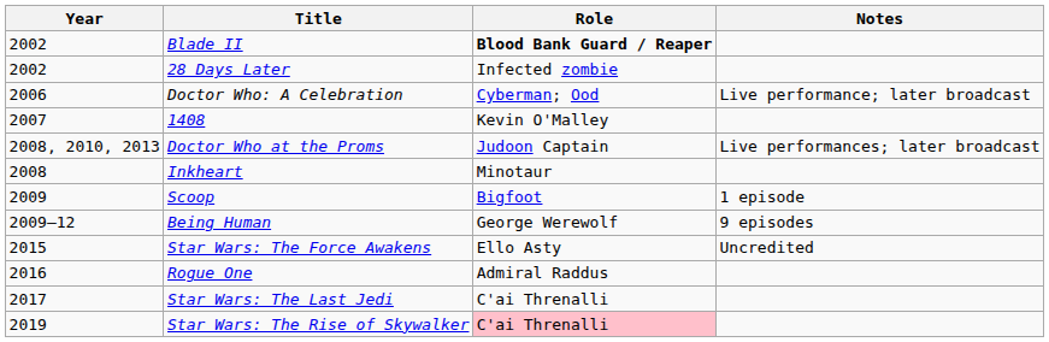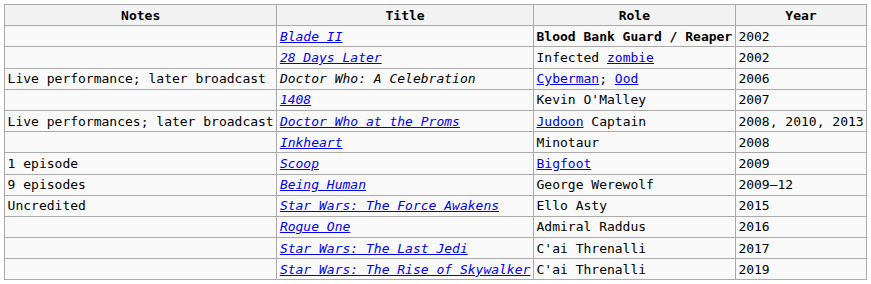 <table class="wikitable">
 <tr style="background:#ccc; text-align:center;">
-<th>Year</th>
+<th>Notes</th>
 <th>Title</th>
 <th>Role</th>
-<th>Notes</th>
+<th>Year</th>
 </tr>
 <tr>
-<td>2002</td>
+<td></td>
 <td><em><a href='#'>Blade II</a></em></td>
 <td><strong>Blood Bank Guard / Reaper</strong></td>
-<td></td>
+<td>2002</td>
 </tr>
 <tr>
-<td>2002</td>
+<td></td>
 <td><em><a href='#'>28 Days Later</a></em></td>
 <td>Infected <a href='#'>zombie</a></td>
-<td></td>
+<td>2002</td>
 </tr>
 <tr>
-<td>2006</td>
+<td>Live performance; later broadcast</td>
 <td><em>Doctor Who: A Celebration</em></td>
 <td><a href='#'>Cyberman</a>; <a href='#'>Ood</a></td>
-<td>Live performance; later broadcast</td>
+<td>2006</td>
 </tr>
 <tr>
-<td>2007</td>
+<td></td>
 <td><em><a href='#'>1408</a></em></td>
 <td>Kevin O'Malley</td>
-<td></td>
+<td>2007</td>
 </tr>
 <tr>
-<td>2008, 2010, 2013</td>
+<td>Live performances; later broadcast</td>
 <td><em><a href='#'>Doctor Who at the Proms</a></em></td>
 <td><a href='#'>Judoon</a> Captain</td>
-<td>Live performances; later broadcast</td>
+<td>2008, 2010, 2013</td>
 </tr>
 <tr>
-<td>2008</td>
+<td></td>
 <td><em><a href='#'>Inkheart</a></em></td>
 <td>Minotaur</td>
-<td></td>
+<td>2008</td>
 </tr>
 <tr>
-<td>2009</td>
+<td>1 episode</td>
 <td><em><a href='#'>Scoop</a></em></td>
 <td><a href='#'>Bigfoot</a></td>
-<td>1 episode</td>
+<td>2009</td>
 </tr>
 <tr>
-<td>2009–12</td>
+<td>9 episodes</td>
 <td><em><a href='#'>Being Human</a></em></td>
 <td>George Werewolf</td>
-<td>9 episodes</td>
+<td>2009–12</td>
 </tr>
 <tr>
-<td>2015</td>
+<td>Uncredited</td>
 <td><em><a href='#'>Star Wars: The Force Awakens</a></em></td>
 <td>Ello Asty</td>
-<td>Uncredited</td>
+<td>2015</td>
 </tr>
 <tr>
-<td>2016</td>
+<td></td>
 <td><em><a href='#'>Rogue One</a></em></td>
 <td>Admiral Raddus</td>
-<td></td>
+<td>2016</td>
 </tr>
 <tr>
-<td>2017</td>
+<td></td>
 <td><em><a href='#'>Star Wars: The Last Jedi</a></em></td>
 <td>C'ai Threnalli</td>
-<td></td>
+<td>2017</td>
 </tr>
 <tr>
+<td></td>
+<td><em><a href='#'>Star Wars: The Rise of Skywalker</a></em></td>
+<td>C'ai Threnalli</td>
 <td>2019</td>
-<td><em><a href='#'>Star Wars: The Rise of Skywalker</a></em></td>
-<td style="background: pink;">C'ai Threnalli</td>
-<td></td>
 </tr>
 </table>
